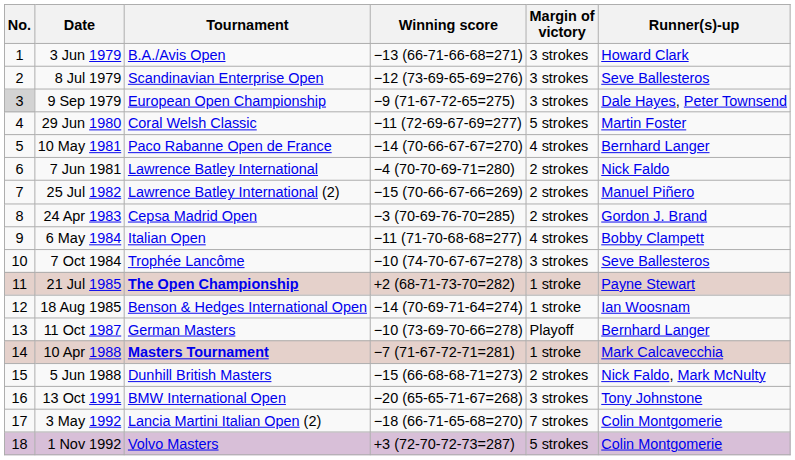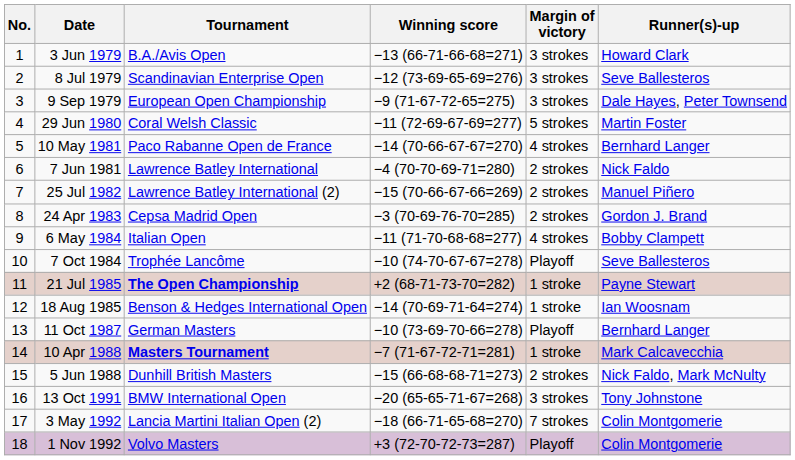 <table class="wikitable" style="font-size:95%;">
 <tr>
 <th>No.</th>
 <th>Date</th>
 <th>Tournament</th>
 <th>Winning score</th>
 <th>Margin of<br>victory</th>
 <th>Runner(s)-up</th>
 </tr>
 <tr>
 <td align=center>1</td>
 <td align=right>3 Jun <a href='#'>1979</a></td>
 <td><a href='#'>B.A./Avis Open</a></td>
 <td>−13 (66-71-66-68=271)</td>
 <td>3 strokes</td>
 <td> <a href='#'>Howard Clark</a></td>
 </tr>
 <tr>
 <td align=center>2</td>
 <td align=right>8 Jul 1979</td>
 <td><a href='#'>Scandinavian Enterprise Open</a></td>
 <td>−12 (73-69-65-69=276)</td>
 <td>3 strokes</td>
 <td> <a href='#'>Seve Ballesteros</a></td>
 </tr>
 <tr>
-<td align=center style="background: lightgrey;">3</td>
+<td align=center>3</td>
 <td align=right>9 Sep 1979</td>
 <td><a href='#'>European Open Championship</a></td>
 <td>−9 (71-67-72-65=275)</td>
 <td>3 strokes</td>
 <td> <a href='#'>Dale Hayes</a>,  <a href='#'>Peter Townsend</a></td>
 </tr>
 <tr>
 <td align=center>4</td>
 <td align=right>29 Jun <a href='#'>1980</a></td>
 <td><a href='#'>Coral Welsh Classic</a></td>
 <td>−11 (72-69-67-69=277)</td>
 <td>5 strokes</td>
 <td> <a href='#'>Martin Foster</a></td>
 </tr>
 <tr>
 <td align=center>5</td>
 <td align=right>10 May <a href='#'>1981</a></td>
 <td><a href='#'>Paco Rabanne Open de France</a></td>
 <td>−14 (70-66-67-67=270)</td>
 <td>4 strokes</td>
 <td> <a href='#'>Bernhard Langer</a></td>
 </tr>
 <tr>
 <td align=center>6</td>
 <td align=right>7 Jun 1981</td>
 <td><a href='#'>Lawrence Batley International</a></td>
 <td>−4 (70-70-69-71=280)</td>
 <td>2 strokes</td>
 <td> <a href='#'>Nick Faldo</a></td>
 </tr>
 <tr>
 <td align=center>7</td>
 <td align=right>25 Jul <a href='#'>1982</a></td>
 <td><a href='#'>Lawrence Batley International</a> (2)</td>
 <td>−15 (70-66-67-66=269)</td>
 <td>2 strokes</td>
 <td> <a href='#'>Manuel Piñero</a></td>
 </tr>
 <tr>
 <td align=center>8</td>
 <td align=right>24 Apr <a href='#'>1983</a></td>
 <td><a href='#'>Cepsa Madrid Open</a></td>
 <td>−3 (70-69-76-70=285)</td>
 <td>2 strokes</td>
 <td> <a href='#'>Gordon J. Brand</a></td>
 </tr>
 <tr>
 <td align=center>9</td>
 <td align=right>6 May <a href='#'>1984</a></td>
 <td><a href='#'>Italian Open</a></td>
 <td>−11 (71-70-68-68=277)</td>
 <td>4 strokes</td>
 <td> <a href='#'>Bobby Clampett</a></td>
 </tr>
 <tr>
 <td align=center>10</td>
 <td align=right>7 Oct 1984</td>
 <td><a href='#'>Trophée Lancôme</a></td>
 <td>−10 (74-70-67-67=278)</td>
-<td>3 strokes</td>
+<td>Playoff</td>
 <td> <a href='#'>Seve Ballesteros</a></td>
 </tr>
 <tr style="background:#e5d1cb;">
 <td align=center>11</td>
 <td align=right>21 Jul <a href='#'>1985</a></td>
 <td><strong><a href='#'>The Open Championship</a></strong></td>
 <td>+2 (68-71-73-70=282)</td>
 <td>1 stroke</td>
 <td> <a href='#'>Payne Stewart</a></td>
 </tr>
 <tr>
 <td align=center>12</td>
 <td align=right>18 Aug 1985</td>
 <td><a href='#'>Benson & Hedges International Open</a></td>
 <td>−14 (70-69-71-64=274)</td>
 <td>1 stroke</td>
 <td> <a href='#'>Ian Woosnam</a></td>
 </tr>
 <tr>
 <td align=center>13</td>
 <td align=right>11 Oct <a href='#'>1987</a></td>
 <td><a href='#'>German Masters</a></td>
 <td>−10 (73-69-70-66=278)</td>
 <td>Playoff</td>
 <td> <a href='#'>Bernhard Langer</a></td>
 </tr>
 <tr style="background:#e5d1cb;">
 <td align=center>14</td>
 <td align=right>10 Apr <a href='#'>1988</a></td>
 <td><strong><a href='#'>Masters Tournament</a></strong></td>
 <td>−7 (71-67-72-71=281)</td>
 <td>1 stroke</td>
 <td> <a href='#'>Mark Calcavecchia</a></td>
 </tr>
 <tr>
 <td align=center>15</td>
 <td align=right>5 Jun 1988</td>
 <td><a href='#'>Dunhill British Masters</a></td>
 <td>−15 (66-68-68-71=273)</td>
 <td>2 strokes</td>
 <td> <a href='#'>Nick Faldo</a>,  <a href='#'>Mark McNulty</a></td>
 </tr>
 <tr>
 <td align=center>16</td>
 <td align=right>13 Oct <a href='#'>1991</a></td>
 <td><a href='#'>BMW International Open</a></td>
 <td>−20 (65-65-71-67=268)</td>
 <td>3 strokes</td>
 <td> <a href='#'>Tony Johnstone</a></td>
 </tr>
 <tr>
 <td align=center>17</td>
 <td align=right>3 May <a href='#'>1992</a></td>
 <td><a href='#'>Lancia Martini Italian Open</a> (2)</td>
 <td>−18 (66-71-65-68=270)</td>
 <td>7 strokes</td>
 <td> <a href='#'>Colin Montgomerie</a></td>
 </tr>
 <tr style="background:thistle">
 <td align=center>18</td>
 <td align=right>1 Nov 1992</td>
 <td><a href='#'>Volvo Masters</a></td>
 <td>+3 (72-70-72-73=287)</td>
-<td>5 strokes</td>
+<td>Playoff</td>
 <td> <a href='#'>Colin Montgomerie</a></td>
 </tr>
 </table>
